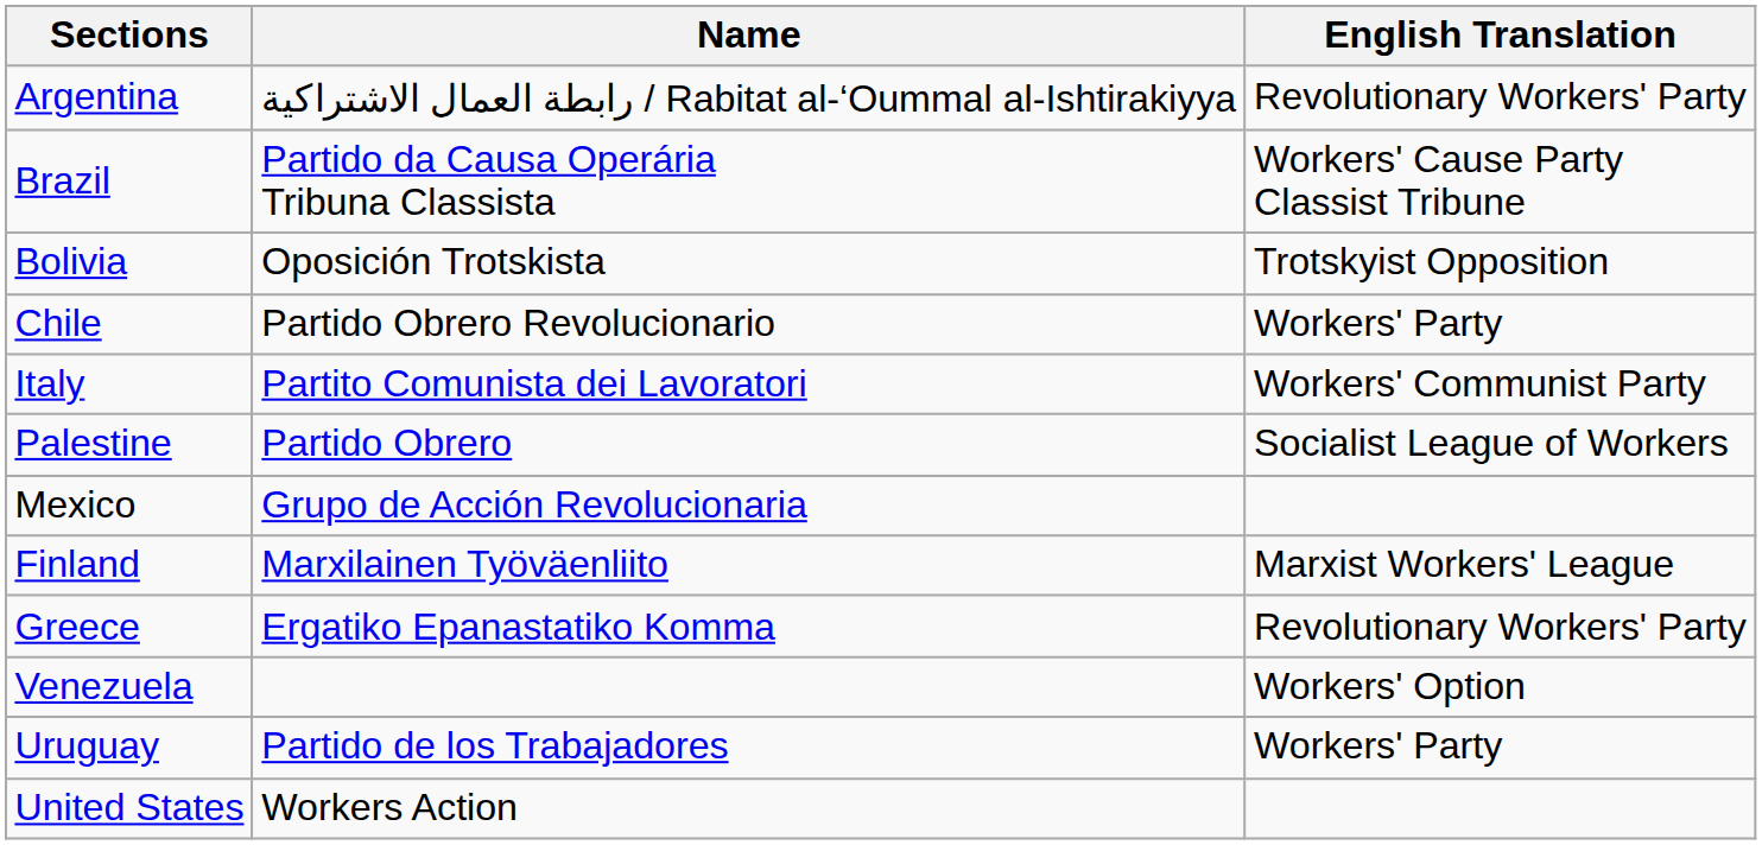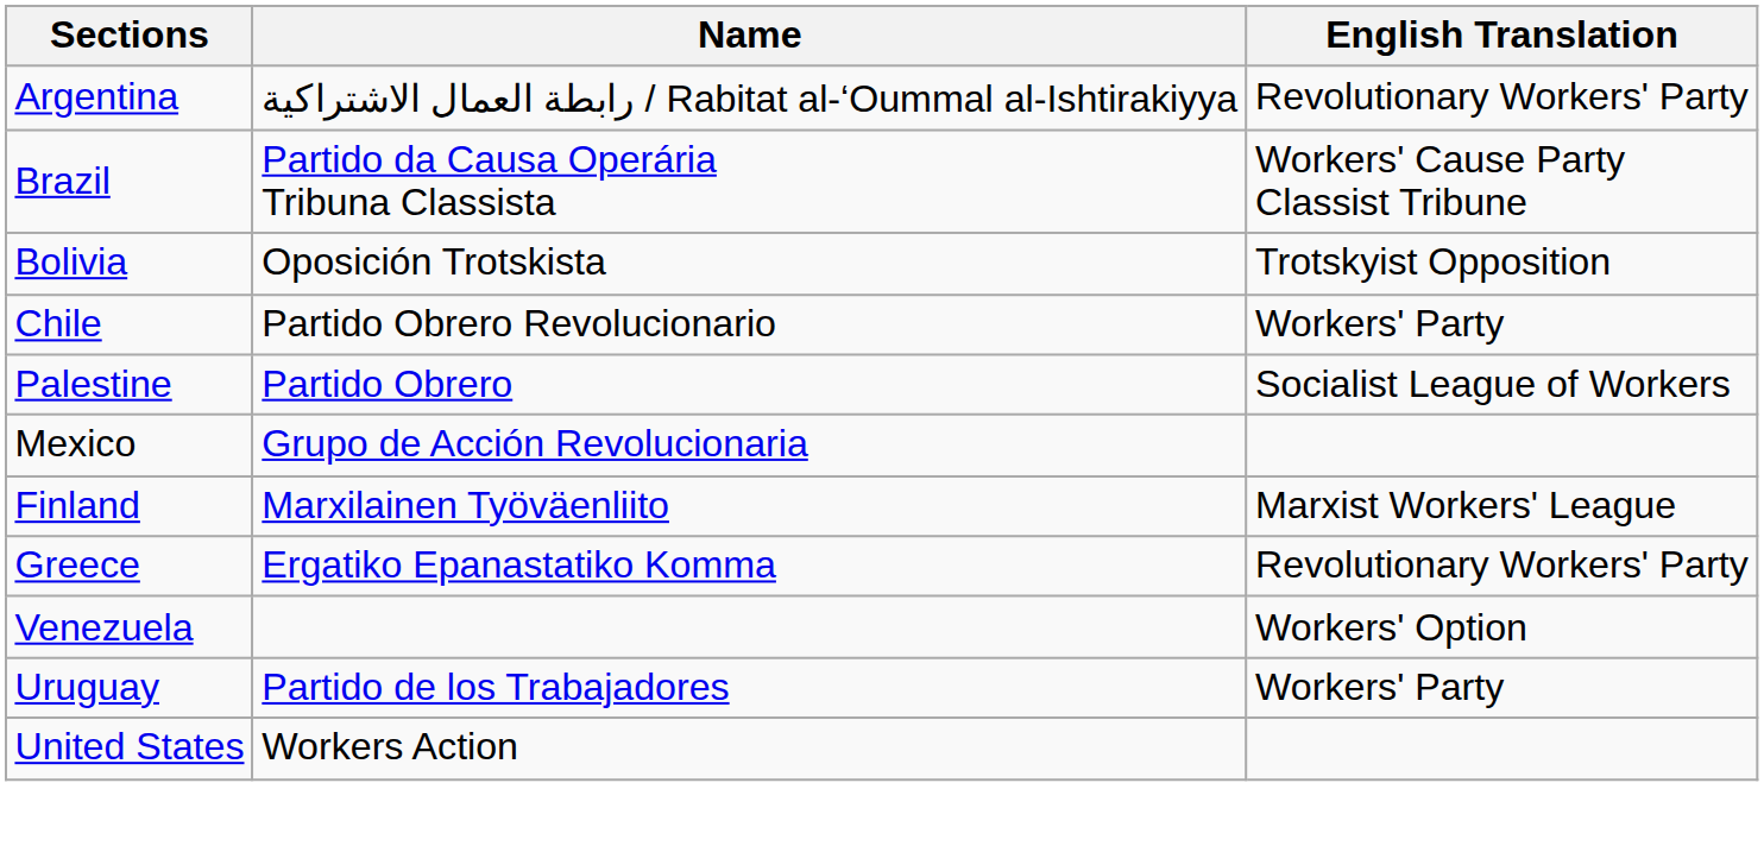 <table class="wikitable">
 <tr>
 <th>Sections</th>
 <th>Name</th>
 <th><strong>English Translation</strong></th>
 </tr>
 <tr>
 <td><a href='#'>Argentina</a></td>
 <td>رابطة العمال الاشتراكية / Rabitat al-‘Oummal al-Ishtirakiyya</td>
 <td>Revolutionary Workers' Party</td>
 </tr>
 <tr>
 <td><a href='#'>Brazil</a></td>
 <td><a href='#'>Partido da Causa Operária</a><br>Tribuna Classista</td>
 <td>Workers' Cause Party<br>Classist Tribune</td>
 </tr>
 <tr>
 <td><a href='#'>Bolivia</a></td>
 <td>Oposición Trotskista</td>
 <td>Trotskyist Opposition</td>
 </tr>
 <tr>
 <td><a href='#'>Chile</a></td>
 <td>Partido Obrero Revolucionario</td>
 <td>Workers' Party</td>
-</tr>
-<tr>
-<td><a href='#'>Italy</a></td>
-<td><a href='#'>Partito Comunista dei Lavoratori</a></td>
-<td>Workers' Communist Party</td>
 </tr>
 <tr>
 <td><a href='#'>Palestine</a></td>
 <td><a href='#'>Partido Obrero</a></td>
 <td>Socialist League of Workers</td>
 </tr>
 <tr>
 <td>Mexico</td>
 <td><a href='#'>Grupo de Acción Revolucionaria</a></td>
 <td></td>
 </tr>
 <tr>
 <td><a href='#'>Finland</a></td>
 <td><a href='#'>Marxilainen Työväenliito</a></td>
 <td>Marxist Workers' League</td>
 </tr>
 <tr>
 <td><a href='#'>Greece</a></td>
 <td><a href='#'>Ergatiko Epanastatiko Komma</a></td>
 <td>Revolutionary Workers' Party</td>
 </tr>
 <tr>
 <td><a href='#'>Venezuela</a></td>
 <td></td>
 <td>Workers' Option</td>
 </tr>
 <tr>
 <td><a href='#'>Uruguay</a></td>
 <td><a href='#'>Partido de los Trabajadores</a></td>
 <td>Workers' Party</td>
 </tr>
 <tr>
 <td><a href='#'>United States</a></td>
 <td>Workers Action</td>
 <td></td>
 </tr>
 </table>
